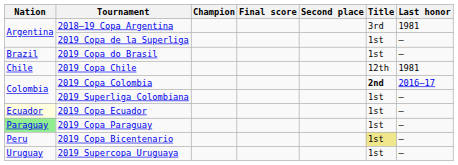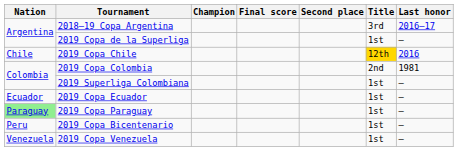 <table class="wikitable sortable">
 <tr>
 <th>Nation</th>
 <th>Tournament</th>
 <th>Champion</th>
 <th>Final score</th>
 <th>Second place</th>
 <th data-sort-type="number">Title</th>
 <th>Last honor</th>
 </tr>
 <tr>
 <td rowspan=2> <a href='#'>Argentina</a></td>
 <td><a href='#'>2018–19 Copa Argentina</a></td>
 <td></td>
 <td></td>
 <td></td>
 <td>3rd</td>
-<td>1981</td>
+<td><a href='#'>2016–17</a></td>
 </tr>
 <tr>
 <td><a href='#'>2019 Copa de la Superliga</a></td>
-<td></td>
-<td></td>
-<td></td>
-<td>1st</td>
-<td>—</td>
-</tr>
-<tr>
-<td> <a href='#'>Brazil</a></td>
-<td><a href='#'>2019 Copa do Brasil</a></td>
 <td></td>
 <td></td>
 <td></td>
 <td>1st</td>
 <td>—</td>
 </tr>
 <tr>
 <td> <a href='#'>Chile</a></td>
 <td><a href='#'>2019 Copa Chile</a></td>
 <td></td>
 <td></td>
 <td></td>
-<td>12th</td>
-<td>1981</td>
+<td style="background: gold;">12th</td>
+<td><a href='#'>2016</a></td>
 </tr>
 <tr>
 <td rowspan=2> <a href='#'>Colombia</a></td>
 <td><a href='#'>2019 Copa Colombia</a></td>
 <td></td>
 <td></td>
 <td></td>
-<td><strong>2nd</strong></td>
-<td><a href='#'>2016–17</a></td>
+<td>2nd</td>
+<td>1981</td>
 </tr>
 <tr>
 <td><a href='#'>2019 Superliga Colombiana</a></td>
 <td></td>
 <td></td>
 <td></td>
 <td>1st</td>
 <td>—</td>
 </tr>
 <tr>
-<td style="background: lightyellow;"> <a href='#'>Ecuador</a></td>
+<td> <a href='#'>Ecuador</a></td>
 <td><a href='#'>2019 Copa Ecuador</a></td>
 <td></td>
 <td></td>
 <td></td>
 <td>1st</td>
 <td>—</td>
 </tr>
 <tr>
 <td style="background: lightgreen;"> <a href='#'>Paraguay</a></td>
 <td><a href='#'>2019 Copa Paraguay</a></td>
 <td></td>
 <td></td>
 <td></td>
 <td>1st</td>
 <td>—</td>
 </tr>
 <tr>
 <td> <a href='#'>Peru</a></td>
 <td><a href='#'>2019 Copa Bicentenario</a></td>
 <td></td>
 <td></td>
 <td></td>
-<td style="background: khaki;">1st</td>
+<td>1st</td>
 <td>—</td>
 </tr>
 <tr>
-<td> <a href='#'>Uruguay</a></td>
-<td><a href='#'>2019 Supercopa Uruguaya</a></td>
+<td> <a href='#'>Venezuela</a></td>
+<td><a href='#'>2019 Copa Venezuela</a></td>
 <td></td>
 <td></td>
 <td></td>
 <td>1st</td>
 <td>—</td>
 </tr>
 </table>
